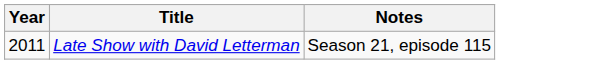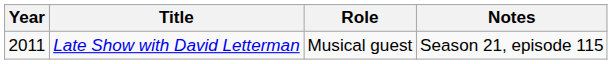 <table class="wikitable sortable">
 <tr>
 <th>Year</th>
 <th>Title</th>
+<th>Role</th>
 <th class="unsortable">Notes</th>
 </tr>
 <tr>
 <td>2011</td>
 <td><em><a href='#'>Late Show with David Letterman</a></em></td>
+<td>Musical guest</td>
 <td>Season 21, episode 115</td>
 </tr>
 </table>
